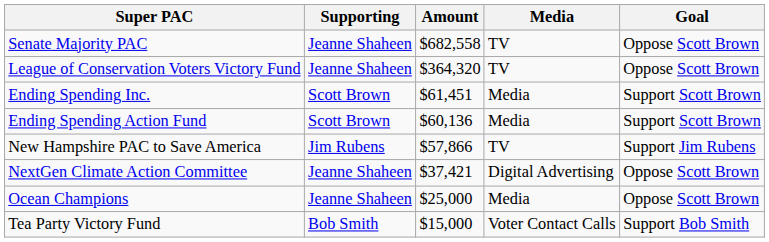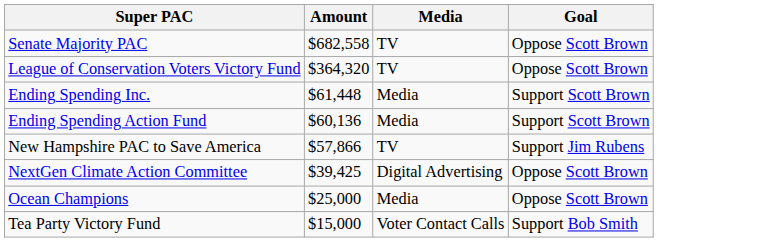 <table class="wikitable sortable">
 <tr>
 <th>Super PAC</th>
-<th>Supporting</th>
 <th>Amount</th>
 <th>Media</th>
 <th>Goal</th>
 </tr>
 <tr>
 <td><a href='#'>Senate Majority PAC</a></td>
-<td><a href='#'>Jeanne Shaheen</a></td>
 <td>$682,558</td>
 <td>TV</td>
 <td>Oppose <a href='#'>Scott Brown</a></td>
 </tr>
 <tr>
 <td><a href='#'>League of Conservation Voters Victory Fund</a></td>
-<td><a href='#'>Jeanne Shaheen</a></td>
 <td>$364,320</td>
 <td>TV</td>
 <td>Oppose <a href='#'>Scott Brown</a></td>
 </tr>
 <tr>
 <td><a href='#'>Ending Spending Inc.</a></td>
-<td><a href='#'>Scott Brown</a></td>
-<td>$61,451</td>
+<td>$61,448</td>
 <td>Media</td>
 <td>Support <a href='#'>Scott Brown</a></td>
 </tr>
 <tr>
 <td><a href='#'>Ending Spending Action Fund</a></td>
-<td><a href='#'>Scott Brown</a></td>
 <td>$60,136</td>
 <td>Media</td>
 <td>Support <a href='#'>Scott Brown</a></td>
 </tr>
 <tr>
 <td>New Hampshire PAC to Save America</td>
-<td><a href='#'>Jim Rubens</a></td>
 <td>$57,866</td>
 <td>TV</td>
 <td>Support <a href='#'>Jim Rubens</a></td>
 </tr>
 <tr>
 <td><a href='#'>NextGen Climate Action Committee</a></td>
-<td><a href='#'>Jeanne Shaheen</a></td>
-<td>$37,421</td>
+<td>$39,425</td>
 <td>Digital Advertising</td>
 <td>Oppose <a href='#'>Scott Brown</a></td>
 </tr>
 <tr>
 <td><a href='#'>Ocean Champions</a></td>
-<td><a href='#'>Jeanne Shaheen</a></td>
 <td>$25,000</td>
 <td>Media</td>
 <td>Oppose <a href='#'>Scott Brown</a></td>
 </tr>
 <tr>
 <td>Tea Party Victory Fund</td>
-<td><a href='#'>Bob Smith</a></td>
 <td>$15,000</td>
 <td>Voter Contact Calls</td>
 <td>Support <a href='#'>Bob Smith</a></td>
 </tr>
 </table>
